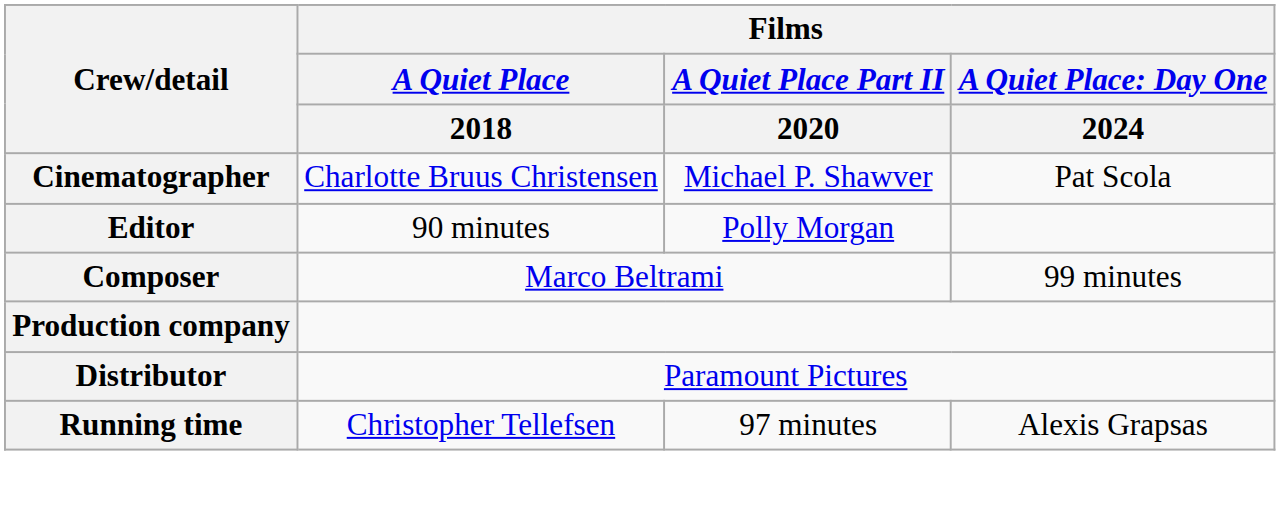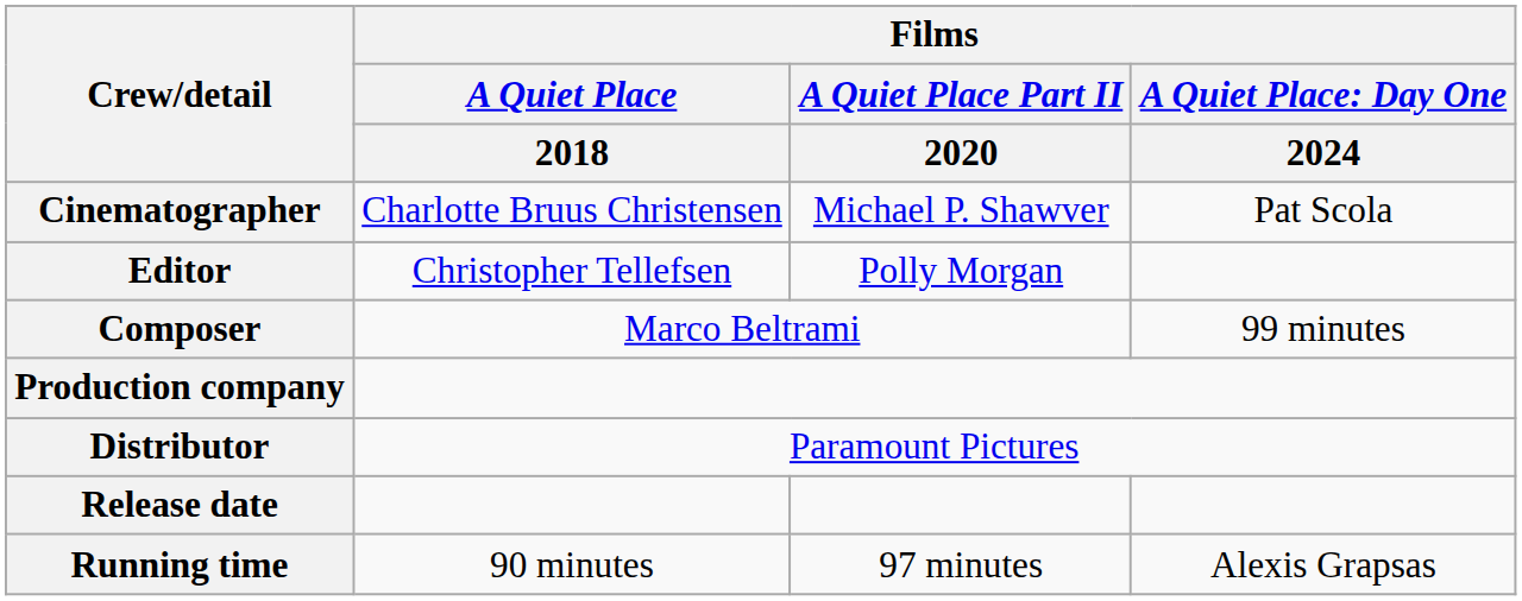 <table class="wikitable" style="text-align:center" width:99%;>
 <tr>
 <th rowspan="3">Crew/detail</th>
 <th colspan="3">Films</th>
 </tr>
 <tr>
 <th><em><a href='#'>A Quiet Place</a></em></th>
 <th><em><a href='#'>A Quiet Place Part II</a></em></th>
 <th><em><a href='#'>A Quiet Place: Day One</a></em></th>
 </tr>
 <tr>
 <th>2018</th>
 <th>2020</th>
 <th>2024</th>
 </tr>
 <tr>
 <th>Cinematographer</th>
 <td><a href='#'>Charlotte Bruus Christensen</a></td>
 <td><a href='#'>Michael P. Shawver</a></td>
 <td>Pat Scola</td>
 </tr>
 <tr>
 <th>Editor</th>
-<td>90 minutes</td>
+<td><a href='#'>Christopher Tellefsen</a></td>
 <td><a href='#'>Polly Morgan</a></td>
 <td></td>
 </tr>
 <tr>
 <th>Composer</th>
 <td colspan="2"><a href='#'>Marco Beltrami</a></td>
 <td>99 minutes</td>
 </tr>
 <tr>
 <th>Production company</th>
 <td colspan="3"></td>
 </tr>
 <tr>
 <th>Distributor</th>
 <td colspan="3"><a href='#'>Paramount Pictures</a></td>
 </tr>
 <tr>
+<th>Release date</th>
+<td></td>
+<td></td>
+<td></td>
+</tr>
+<tr>
 <th>Running time</th>
-<td><a href='#'>Christopher Tellefsen</a></td>
+<td>90 minutes</td>
 <td>97 minutes</td>
 <td>Alexis Grapsas</td>
 </tr>
 </table>
